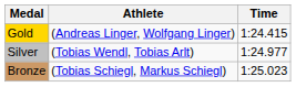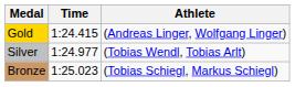 <table class="wikitable">
 <tr>
 <th>Medal</th>
+<th>Time</th>
 <th>Athlete</th>
-<th>Time</th>
 </tr>
 <tr>
 <td bgcolor="gold">Gold</td>
+<td>1:24.415</td>
 <td> (<a href='#'>Andreas Linger</a>, <a href='#'>Wolfgang Linger</a>)</td>
-<td>1:24.415</td>
 </tr>
 <tr>
 <td bgcolor="silver">Silver</td>
+<td>1:24.977</td>
 <td> (<a href='#'>Tobias Wendl</a>, <a href='#'>Tobias Arlt</a>)</td>
-<td>1:24.977</td>
 </tr>
 <tr>
 <td bgcolor="CC9966">Bronze</td>
+<td>1:25.023</td>
 <td> (<a href='#'>Tobias Schiegl</a>, <a href='#'>Markus Schiegl</a>)</td>
-<td>1:25.023</td>
 </tr>
 </table>
